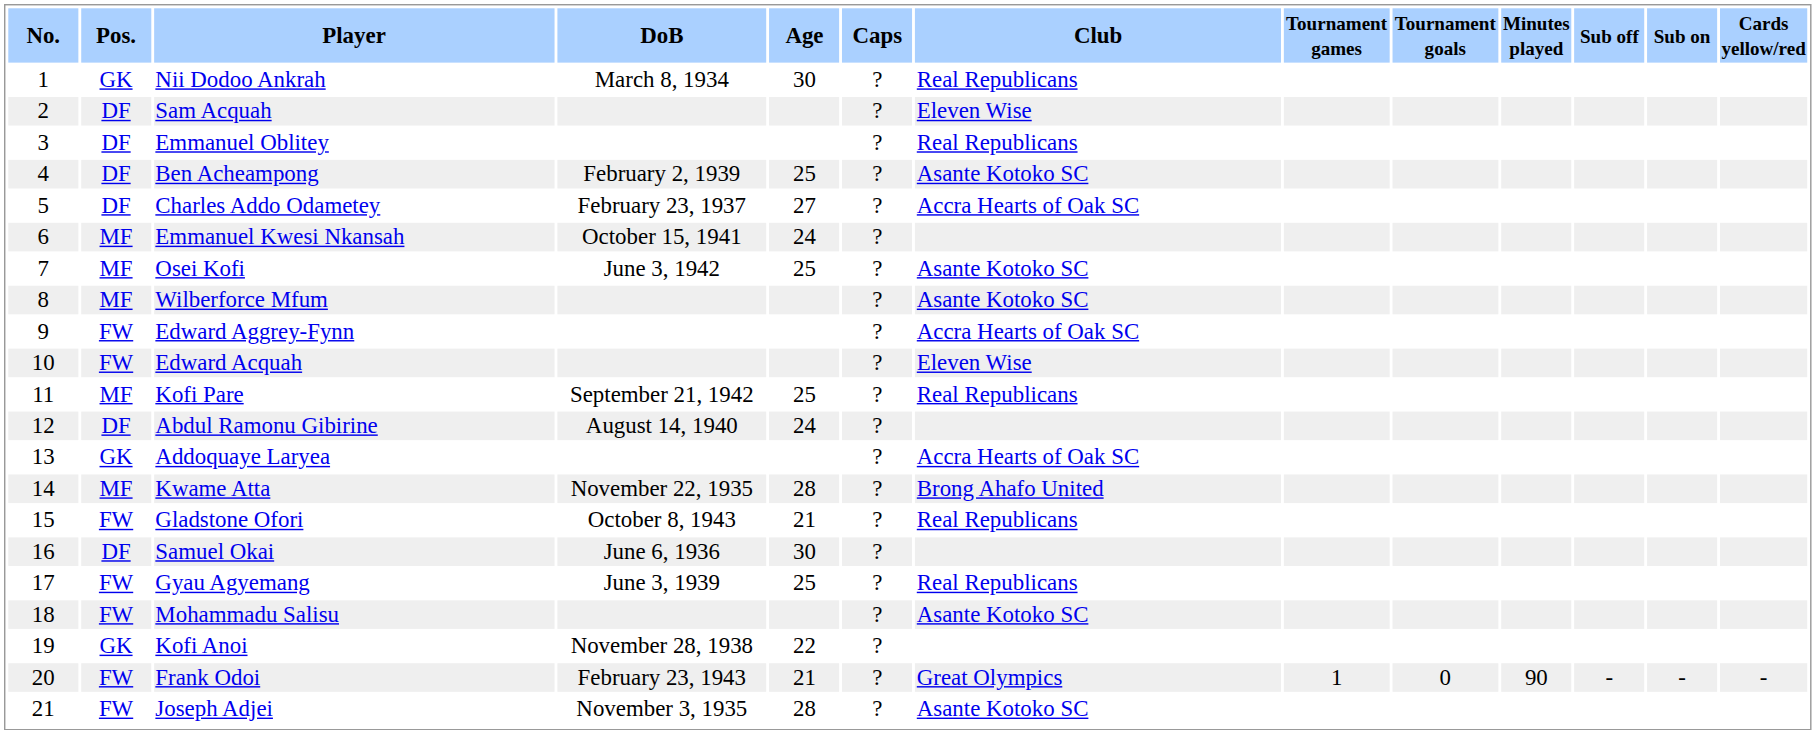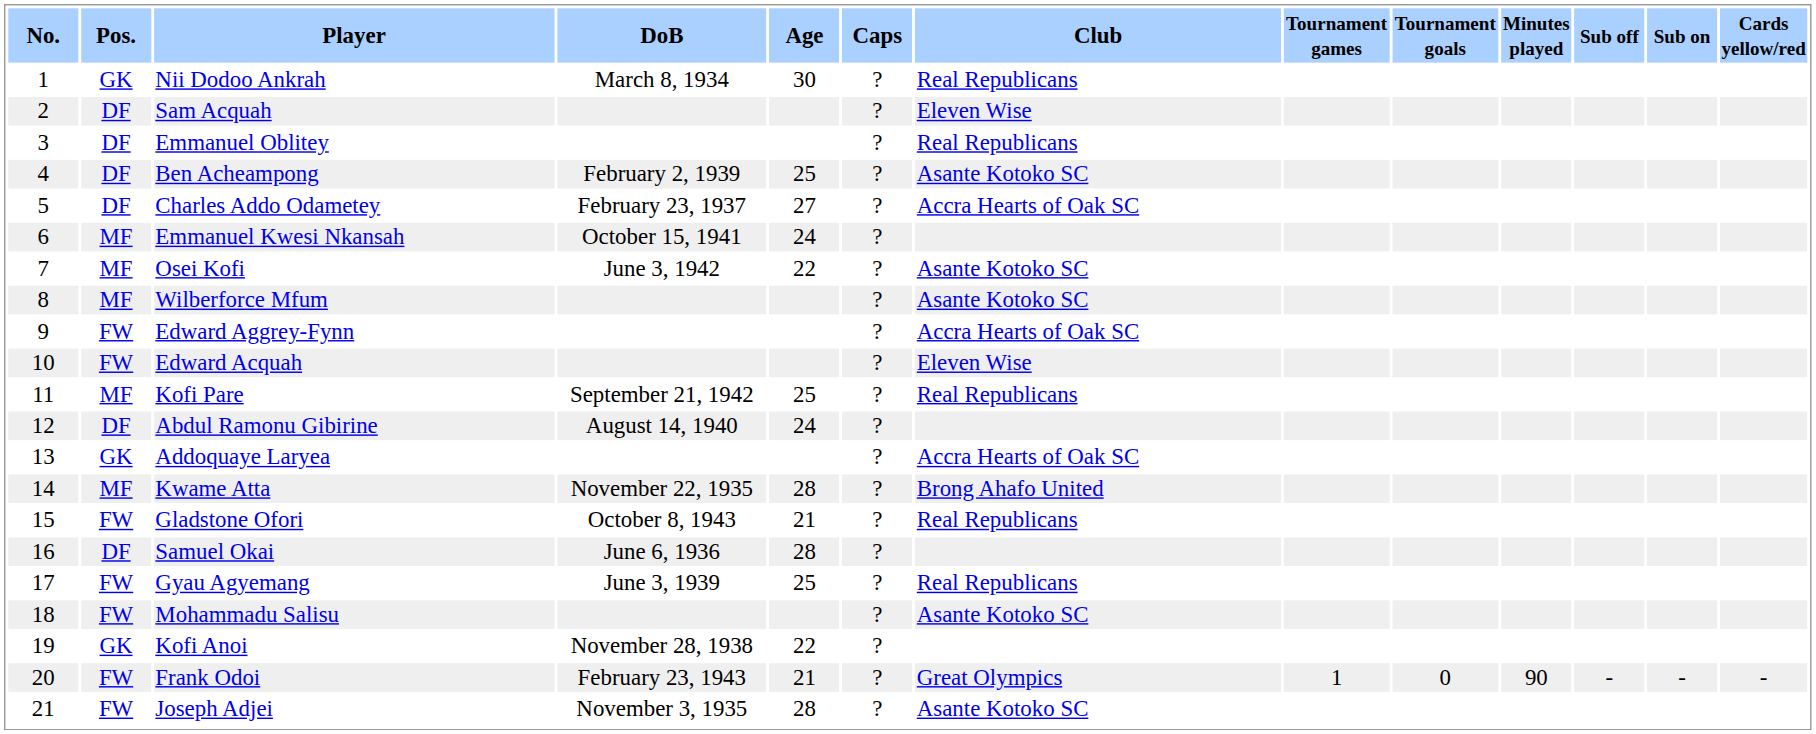 <table border="0" width="100%" style="border: 1px solid #999; background-color:#FFFFFF; text-align:center">
 <tr align="center" bgcolor="#AAD0FF">
 <th width=4%>No.</th>
 <th width=4%>Pos.</th>
 <th width=23%>Player</th>
 <th width=12%>DoB</th>
 <th width=4%>Age</th>
 <th width=4%>Caps</th>
 <th width=21%>Club</th>
 <th width=6%><small>Tournament<br>games</small></th>
 <th width=6%><small>Tournament<br>goals</small></th>
 <th width=4%><small>Minutes<br>played</small></th>
 <th width=4%><small>Sub off</small></th>
 <th width=4%><small>Sub on</small></th>
 <th width=4%><small>Cards<br>yellow/red</small></th>
 </tr>
 <tr>
 <td>1</td>
 <td><a href='#'>GK</a></td>
 <td align="left"><a href='#'>Nii Dodoo Ankrah</a></td>
 <td>March 8, 1934</td>
 <td>30</td>
 <td>?</td>
 <td align="left"> <a href='#'>Real Republicans</a></td>
 <td></td>
 <td></td>
 <td></td>
 <td></td>
 <td></td>
 <td></td>
 </tr>
 <tr bgcolor="#EFEFEF">
 <td>2</td>
 <td><a href='#'>DF</a></td>
 <td align="left"><a href='#'>Sam Acquah</a></td>
 <td></td>
 <td></td>
 <td>?</td>
 <td align="left"> <a href='#'>Eleven Wise</a></td>
 <td></td>
 <td></td>
 <td></td>
 <td></td>
 <td></td>
 <td></td>
 </tr>
 <tr>
 <td>3</td>
 <td><a href='#'>DF</a></td>
 <td align="left"><a href='#'>Emmanuel Oblitey</a></td>
 <td></td>
 <td></td>
 <td>?</td>
 <td align="left"> <a href='#'>Real Republicans</a></td>
 <td></td>
 <td></td>
 <td></td>
 <td></td>
 <td></td>
 <td></td>
 </tr>
 <tr bgcolor="#EFEFEF">
 <td>4</td>
 <td><a href='#'>DF</a></td>
 <td align="left"><a href='#'>Ben Acheampong</a></td>
 <td>February 2, 1939</td>
 <td>25</td>
 <td>?</td>
 <td align="left"> <a href='#'>Asante Kotoko SC</a></td>
 <td></td>
 <td></td>
 <td></td>
 <td></td>
 <td></td>
 <td></td>
 </tr>
 <tr>
 <td>5</td>
 <td><a href='#'>DF</a></td>
 <td align="left"><a href='#'>Charles Addo Odametey</a></td>
 <td>February 23, 1937</td>
 <td>27</td>
 <td>?</td>
 <td align="left"> <a href='#'>Accra Hearts of Oak SC</a></td>
 <td></td>
 <td></td>
 <td></td>
 <td></td>
 <td></td>
 <td></td>
 </tr>
 <tr bgcolor="#EFEFEF">
 <td>6</td>
 <td><a href='#'>MF</a></td>
 <td align="left"><a href='#'>Emmanuel Kwesi Nkansah</a></td>
 <td>October 15, 1941</td>
 <td>24</td>
 <td>?</td>
 <td align="left"></td>
 <td></td>
 <td></td>
 <td></td>
 <td></td>
 <td></td>
 <td></td>
 </tr>
 <tr>
 <td>7</td>
 <td><a href='#'>MF</a></td>
 <td align="left"><a href='#'>Osei Kofi</a></td>
 <td>June 3, 1942</td>
-<td>25</td>
+<td>22</td>
 <td>?</td>
 <td align="left"> <a href='#'>Asante Kotoko SC</a></td>
 <td></td>
 <td></td>
 <td></td>
 <td></td>
 <td></td>
 <td></td>
 </tr>
 <tr bgcolor="#EFEFEF">
 <td>8</td>
 <td><a href='#'>MF</a></td>
 <td align="left"><a href='#'>Wilberforce Mfum</a></td>
 <td></td>
 <td></td>
 <td>?</td>
 <td align="left"> <a href='#'>Asante Kotoko SC</a></td>
 <td></td>
 <td></td>
 <td></td>
 <td></td>
 <td></td>
 <td></td>
 </tr>
 <tr>
 <td>9</td>
 <td><a href='#'>FW</a></td>
 <td align="left"><a href='#'>Edward Aggrey-Fynn</a></td>
 <td></td>
 <td></td>
 <td>?</td>
 <td align="left"> <a href='#'>Accra Hearts of Oak SC</a></td>
 <td></td>
 <td></td>
 <td></td>
 <td></td>
 <td></td>
 <td></td>
 </tr>
 <tr bgcolor="#EFEFEF">
 <td>10</td>
 <td><a href='#'>FW</a></td>
 <td align="left"><a href='#'>Edward Acquah</a></td>
 <td></td>
 <td></td>
 <td>?</td>
 <td align="left"> <a href='#'>Eleven Wise</a></td>
 <td></td>
 <td></td>
 <td></td>
 <td></td>
 <td></td>
 <td></td>
 </tr>
 <tr>
 <td>11</td>
 <td><a href='#'>MF</a></td>
 <td align="left"><a href='#'>Kofi Pare</a></td>
 <td>September 21, 1942</td>
 <td>25</td>
 <td>?</td>
 <td align="left"> <a href='#'>Real Republicans</a></td>
 <td></td>
 <td></td>
 <td></td>
 <td></td>
 <td></td>
 <td></td>
 </tr>
 <tr bgcolor="#EFEFEF">
 <td>12</td>
 <td><a href='#'>DF</a></td>
 <td align="left"><a href='#'>Abdul Ramonu Gibirine</a></td>
 <td>August 14, 1940</td>
 <td>24</td>
 <td>?</td>
 <td align="left"></td>
 <td></td>
 <td></td>
 <td></td>
 <td></td>
 <td></td>
 <td></td>
 </tr>
 <tr>
 <td>13</td>
 <td><a href='#'>GK</a></td>
 <td align="left"><a href='#'>Addoquaye Laryea</a></td>
 <td></td>
 <td></td>
 <td>?</td>
 <td align="left"> <a href='#'>Accra Hearts of Oak SC</a></td>
 <td></td>
 <td></td>
 <td></td>
 <td></td>
 <td></td>
 <td></td>
 </tr>
 <tr bgcolor="#EFEFEF">
 <td>14</td>
 <td><a href='#'>MF</a></td>
 <td align="left"><a href='#'>Kwame Atta</a></td>
 <td>November 22, 1935</td>
 <td>28</td>
 <td>?</td>
 <td align="left"> <a href='#'>Brong Ahafo United</a></td>
 <td></td>
 <td></td>
 <td></td>
 <td></td>
 <td></td>
 <td></td>
 </tr>
 <tr>
 <td>15</td>
 <td><a href='#'>FW</a></td>
 <td align="left"><a href='#'>Gladstone Ofori</a></td>
 <td>October 8, 1943</td>
 <td>21</td>
 <td>?</td>
 <td align="left"> <a href='#'>Real Republicans</a></td>
 <td></td>
 <td></td>
 <td></td>
 <td></td>
 <td></td>
 <td></td>
 </tr>
 <tr bgcolor="#EFEFEF">
 <td>16</td>
 <td><a href='#'>DF</a></td>
 <td align="left"><a href='#'>Samuel Okai</a></td>
 <td>June 6, 1936</td>
-<td>30</td>
+<td>28</td>
 <td>?</td>
 <td align="left"></td>
 <td></td>
 <td></td>
 <td></td>
 <td></td>
 <td></td>
 <td></td>
 </tr>
 <tr>
 <td>17</td>
 <td><a href='#'>FW</a></td>
 <td align="left"><a href='#'>Gyau Agyemang</a></td>
 <td>June 3, 1939</td>
 <td>25</td>
 <td>?</td>
 <td align="left"> <a href='#'>Real Republicans</a></td>
 <td></td>
 <td></td>
 <td></td>
 <td></td>
 <td></td>
 <td></td>
 </tr>
 <tr bgcolor="#EFEFEF">
 <td>18</td>
 <td><a href='#'>FW</a></td>
 <td align="left"><a href='#'>Mohammadu Salisu</a></td>
 <td></td>
 <td></td>
 <td>?</td>
 <td align="left"> <a href='#'>Asante Kotoko SC</a></td>
 <td></td>
 <td></td>
 <td></td>
 <td></td>
 <td></td>
 <td></td>
 </tr>
 <tr>
 <td>19</td>
 <td><a href='#'>GK</a></td>
 <td align="left"><a href='#'>Kofi Anoi</a></td>
 <td>November 28, 1938</td>
 <td>22</td>
 <td>?</td>
 <td align="left"></td>
 <td></td>
 <td></td>
 <td></td>
 <td></td>
 <td></td>
 <td></td>
 </tr>
 <tr bgcolor="#EFEFEF">
 <td>20</td>
 <td><a href='#'>FW</a></td>
 <td align="left"><a href='#'>Frank Odoi</a></td>
 <td>February 23, 1943</td>
 <td>21</td>
 <td>?</td>
 <td align="left"> <a href='#'>Great Olympics</a></td>
 <td>1</td>
 <td>0</td>
 <td>90</td>
 <td>-</td>
 <td>-</td>
 <td>-</td>
 </tr>
 <tr>
 <td>21</td>
 <td><a href='#'>FW</a></td>
 <td align="left"><a href='#'>Joseph Adjei</a></td>
 <td>November 3, 1935</td>
 <td>28</td>
 <td>?</td>
 <td align="left"> <a href='#'>Asante Kotoko SC</a></td>
 <td></td>
 <td></td>
 <td></td>
 <td></td>
 <td></td>
 <td></td>
 </tr>
 <tr>
 </tr>
 </table>
